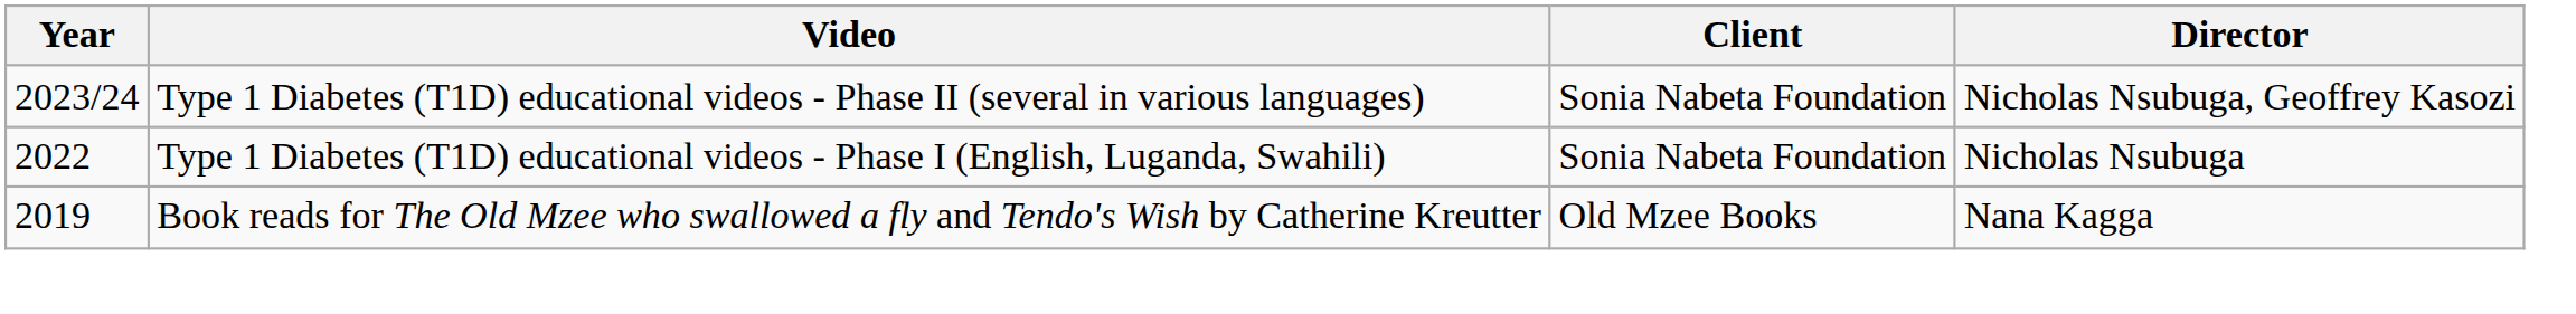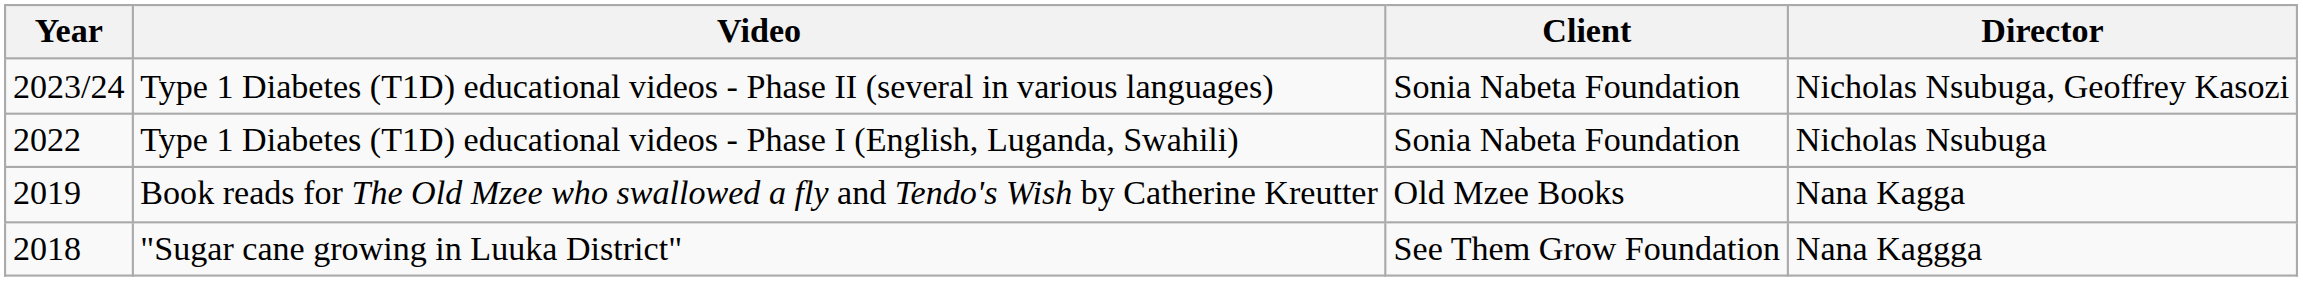 <table class="wikitable">
 <tr>
 <th>Year</th>
 <th>Video</th>
 <th>Client</th>
 <th>Director</th>
 </tr>
 <tr>
 <td>2023/24</td>
 <td>Type 1 Diabetes (T1D) educational videos - Phase II (several in various languages)</td>
 <td>Sonia Nabeta Foundation</td>
 <td>Nicholas Nsubuga, Geoffrey Kasozi</td>
 </tr>
 <tr>
 <td>2022</td>
 <td>Type 1 Diabetes (T1D) educational videos - Phase I (English, Luganda, Swahili)</td>
 <td>Sonia Nabeta Foundation</td>
 <td>Nicholas Nsubuga</td>
 </tr>
 <tr>
 <td>2019</td>
 <td>Book reads for <em>The Old Mzee who swallowed a fly</em> and <em>Tendo's Wish</em> by Catherine Kreutter</td>
 <td>Old Mzee Books</td>
 <td>Nana Kagga</td>
 </tr>
+<tr>
+<td>2018</td>
+<td>"Sugar cane growing in Luuka District"</td>
+<td>See Them Grow Foundation</td>
+<td>Nana Kaggga</td>
+</tr>
 </table>
